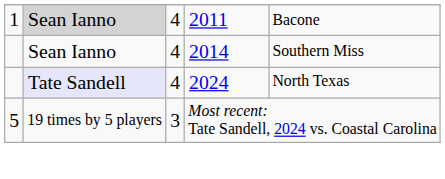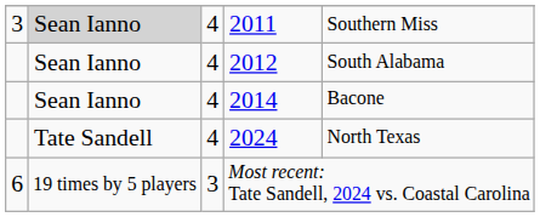 <table class="wikitable">
 <tr>
 </tr>
 <tr>
-<td>1</td>
+<td>3</td>
 <td style="background: lightgrey;">Sean Ianno</td>
 <td>4</td>
 <td><a href='#'>2011</a></td>
-<td style="font-size:80%;">Bacone</td>
+<td style="font-size:80%;">Southern Miss</td>
+</tr>
+<tr>
+<td></td>
+<td>Sean Ianno</td>
+<td>4</td>
+<td><a href='#'>2012</a></td>
+<td style="font-size:80%;">South Alabama</td>
 </tr>
 <tr>
 <td></td>
 <td>Sean Ianno</td>
 <td>4</td>
 <td><a href='#'>2014</a></td>
-<td style="font-size:80%;">Southern Miss</td>
+<td style="font-size:80%;">Bacone</td>
 </tr>
 <tr>
 <td></td>
-<td style="background: lavender;">Tate Sandell</td>
+<td>Tate Sandell</td>
 <td>4</td>
 <td><a href='#'>2024</a></td>
 <td style="font-size:80%;">North Texas</td>
 </tr>
 <tr>
-<td>5</td>
+<td>6</td>
 <td style="font-size:80%;">19 times by 5 players</td>
 <td>3</td>
 <td colspan=2 style="font-size:80%;"><em>Most recent:</em><br>Tate Sandell, <a href='#'>2024</a> vs. Coastal Carolina<br></td>
 </tr>
 </table>
